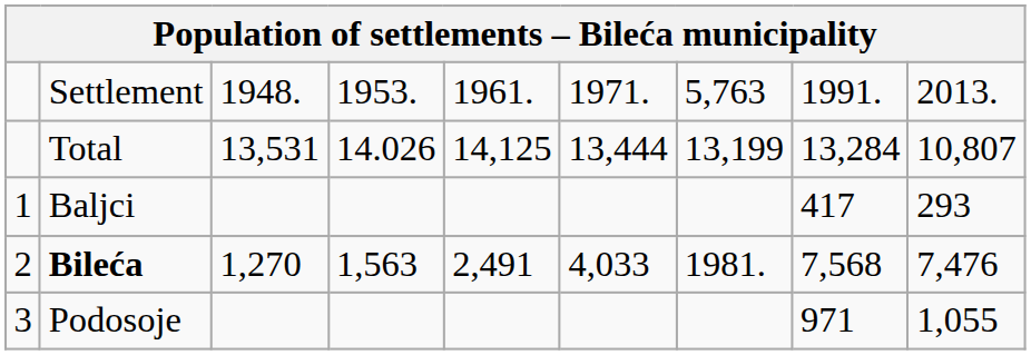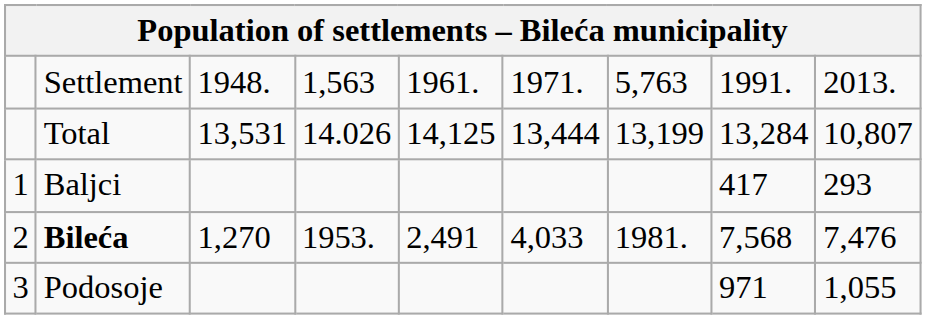 <table class="wikitable">
 <tr>
 <th colspan="9">Population of settlements – Bileća municipality</th>
 </tr>
 <tr>
 <td></td>
 <td>Settlement</td>
 <td>1948.</td>
-<td>1953.</td>
+<td>1,563</td>
 <td>1961.</td>
 <td>1971.</td>
 <td>5,763</td>
 <td>1991.</td>
 <td>2013.</td>
 </tr>
 <tr>
 <td></td>
 <td>Total</td>
 <td>13,531</td>
 <td>14.026</td>
 <td>14,125</td>
 <td>13,444</td>
 <td>13,199</td>
 <td>13,284</td>
 <td>10,807</td>
 </tr>
 <tr>
 <td>1</td>
 <td>Baljci</td>
 <td></td>
 <td></td>
 <td></td>
 <td></td>
 <td></td>
 <td>417</td>
 <td>293</td>
 </tr>
 <tr>
 <td>2</td>
 <td><strong>Bileća</strong></td>
 <td>1,270</td>
-<td>1,563</td>
+<td>1953.</td>
 <td>2,491</td>
 <td>4,033</td>
 <td>1981.</td>
 <td>7,568</td>
 <td>7,476</td>
 </tr>
 <tr>
 <td>3</td>
 <td>Podosoje</td>
 <td></td>
 <td></td>
 <td></td>
 <td></td>
 <td></td>
 <td>971</td>
 <td>1,055</td>
 </tr>
 </table>
